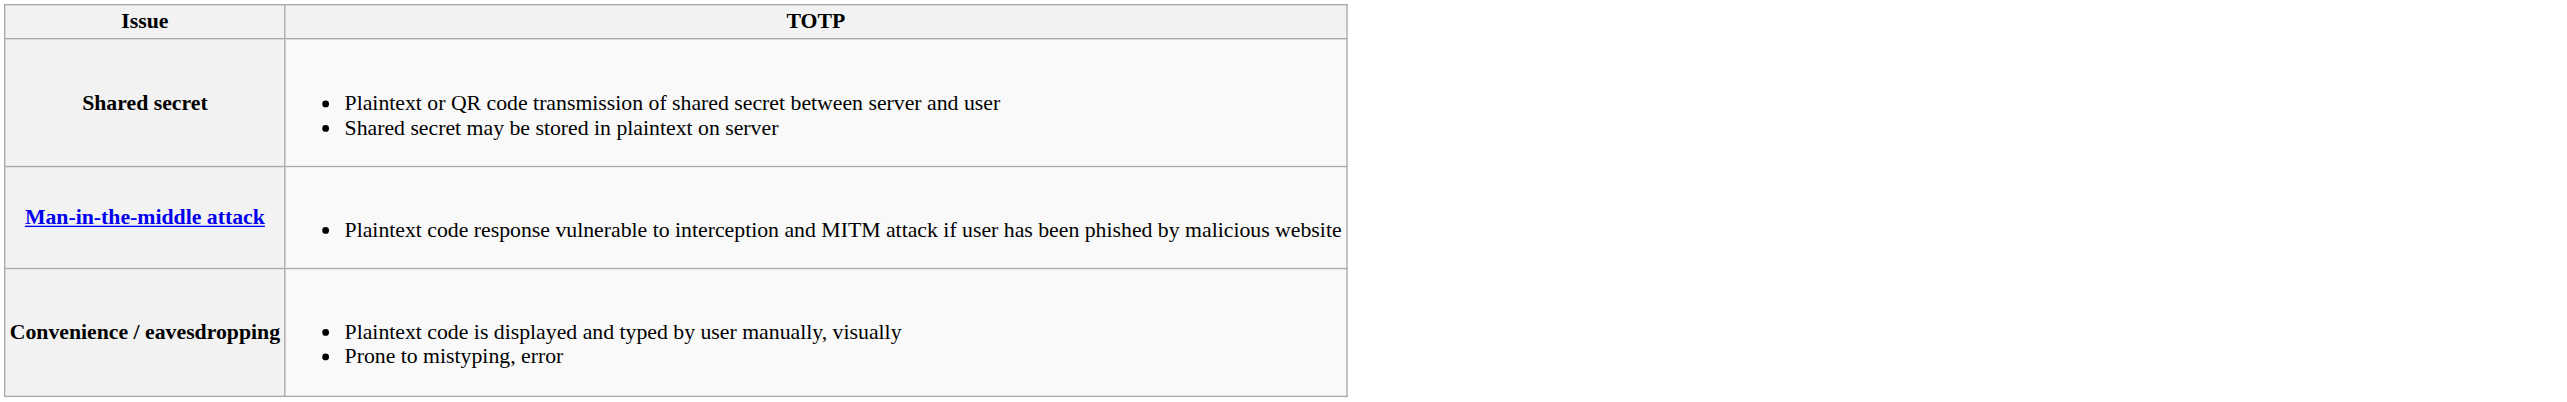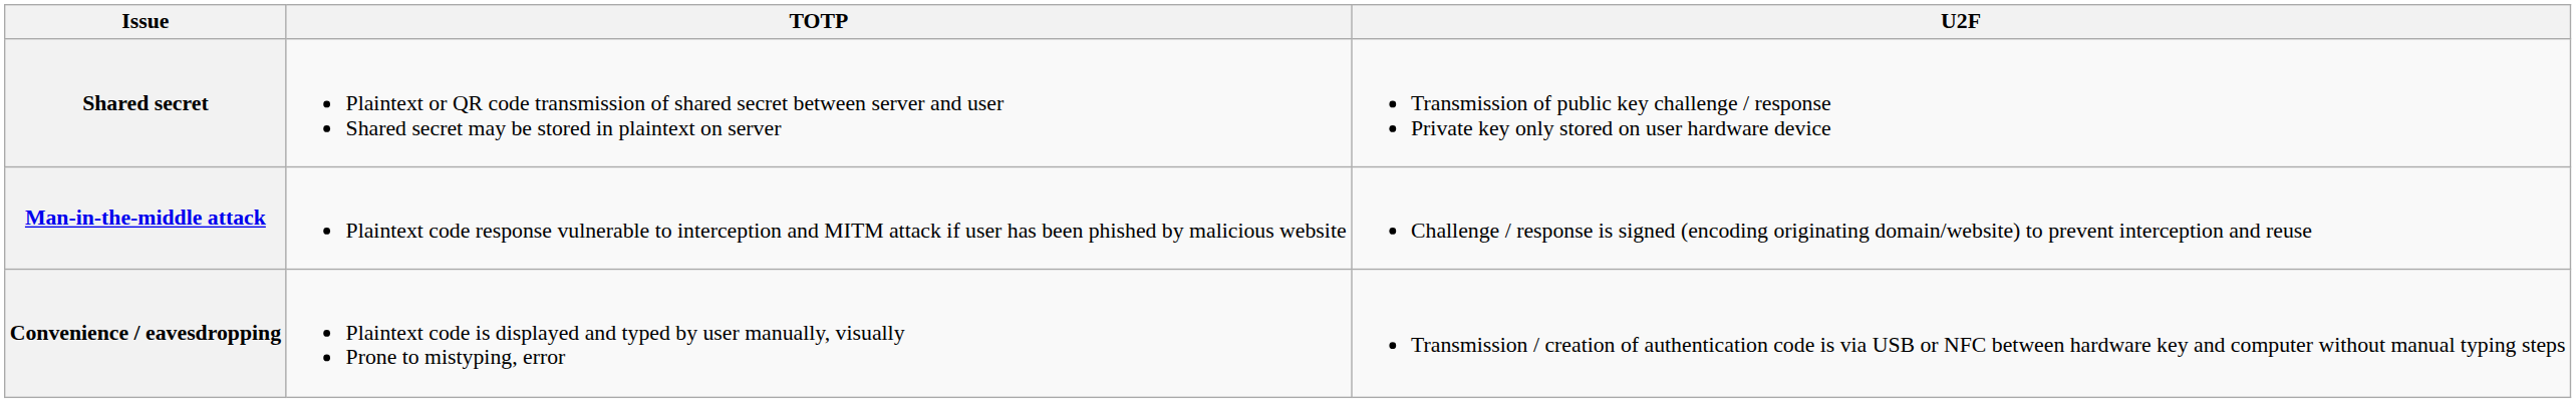 <table class=wikitable>
 <tr>
 <th>Issue</th>
 <th>TOTP</th>
+<th>U2F</th>
 </tr>
 <tr>
 <th>Shared secret</th>
 <td><br><ul><li>Plaintext or QR code transmission of shared secret between server and user</li><li>Shared secret may be stored in plaintext on server</li></ul></td>
+<td><br><ul><li>Transmission of public key challenge / response</li><li>Private key only stored on user hardware device</li></ul></td>
 </tr>
 <tr>
 <th><a href='#'>Man-in-the-middle attack</a></th>
 <td><br><ul><li>Plaintext code response vulnerable to interception and MITM attack if user has been phished by malicious website</li></ul></td>
+<td><br><ul><li>Challenge / response is signed (encoding originating domain/website) to prevent interception and reuse</li></ul></td>
 </tr>
 <tr>
 <th>Convenience / eavesdropping</th>
 <td><br><ul><li>Plaintext code is displayed and typed by user manually, visually</li><li>Prone to mistyping, error</li></ul></td>
+<td><br><ul><li>Transmission / creation of authentication code is via USB or NFC between hardware key and computer without manual typing steps</li></ul></td>
 </tr>
 </table>
